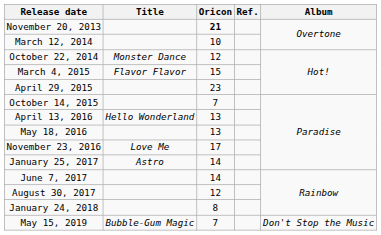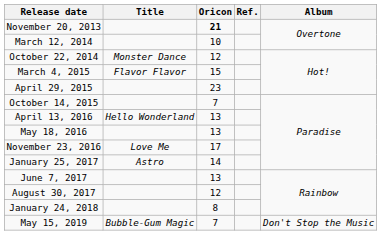 <table class="wikitable plainrowheaders" style="text-align: center">
 <tr>
 <th>Release date</th>
 <th>Title</th>
 <th>Oricon</th>
 <th>Ref.</th>
 <th>Album</th>
 </tr>
 <tr>
 <td>November 20, 2013</td>
 <td><em></em></td>
 <td><strong>21</strong></td>
 <td></td>
 <td rowspan="2"><em>Overtone</em></td>
 </tr>
 <tr>
 <td>March 12, 2014</td>
 <td><em></em></td>
 <td>10</td>
 <td></td>
 </tr>
 <tr>
 <td>October 22, 2014</td>
 <td><em>Monster Dance</em></td>
 <td>12</td>
 <td></td>
 <td rowspan="3"><em>Hot!</em></td>
 </tr>
 <tr>
 <td>March 4, 2015</td>
 <td><em>Flavor Flavor</em></td>
 <td>15</td>
 <td></td>
 </tr>
 <tr>
 <td>April 29, 2015</td>
 <td><em></em></td>
 <td>23</td>
 <td></td>
 </tr>
 <tr>
 <td>October 14, 2015</td>
 <td><em></em></td>
 <td>7</td>
 <td></td>
 <td rowspan="5"><em>Paradise</em></td>
 </tr>
 <tr>
 <td>April 13, 2016</td>
 <td><em>Hello Wonderland</em></td>
 <td>13</td>
 <td></td>
 </tr>
 <tr>
 <td>May 18, 2016</td>
 <td><em></em></td>
 <td>13</td>
 <td></td>
 </tr>
 <tr>
 <td>November 23, 2016</td>
 <td><em>Love Me</em></td>
 <td>17</td>
 <td></td>
 </tr>
 <tr>
 <td>January 25, 2017</td>
 <td><em>Astro</em></td>
 <td>14</td>
 <td></td>
 </tr>
 <tr>
 <td>June 7, 2017</td>
 <td><em></em></td>
-<td>14</td>
+<td>13</td>
 <td></td>
 <td rowspan="3"><em>Rainbow</em></td>
 </tr>
 <tr>
 <td>August 30, 2017</td>
 <td><em></em></td>
 <td>12</td>
 <td></td>
 </tr>
 <tr>
 <td>January 24, 2018</td>
 <td><em></em></td>
 <td>8</td>
 <td></td>
 </tr>
 <tr>
 <td>May 15, 2019</td>
 <td><em>Bubble-Gum Magic</em></td>
 <td>7</td>
 <td></td>
 <td><em>Don't Stop the Music</em></td>
 </tr>
 </table>
